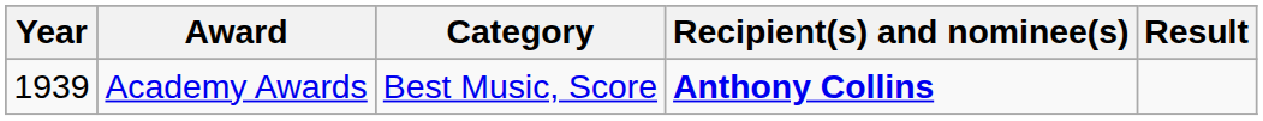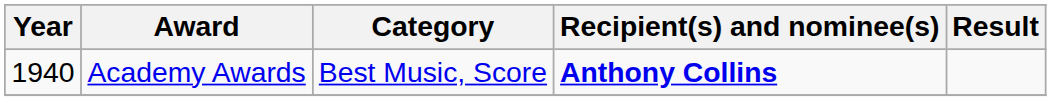 <table class="wikitable">
 <tr>
 <th>Year</th>
 <th>Award</th>
 <th>Category</th>
 <th>Recipient(s) and nominee(s)</th>
 <th>Result</th>
 </tr>
 <tr>
-<td>1939</td>
+<td>1940</td>
 <td><a href='#'>Academy Awards</a></td>
 <td><a href='#'>Best Music, Score</a></td>
 <td><strong><a href='#'>Anthony Collins</a></strong></td>
 <td></td>
 </tr>
 <tr>
 </tr>
 </table>
